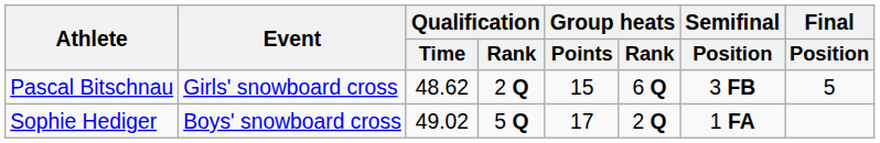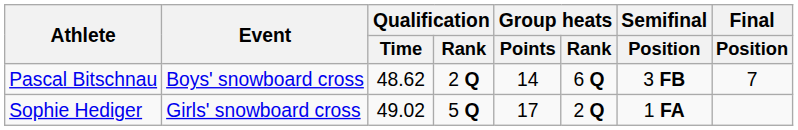 <table class="wikitable" style="font-size:90%">
 <tr>
 <th rowspan="2">Athlete</th>
 <th rowspan="2">Event</th>
 <th colspan=2>Qualification</th>
 <th colspan=2>Group heats</th>
 <th>Semifinal</th>
 <th>Final</th>
 </tr>
 <tr style="font-size:95%">
 <th>Time</th>
 <th>Rank</th>
 <th>Points</th>
 <th>Rank</th>
 <th>Position</th>
 <th>Position</th>
 </tr>
 <tr align=center>
 <td align=left><a href='#'>Pascal Bitschnau</a></td>
-<td align=left><a href='#'>Girls' snowboard cross</a></td>
+<td align=left><a href='#'>Boys' snowboard cross</a></td>
 <td>48.62</td>
 <td>2 <strong>Q</strong></td>
-<td>15</td>
+<td>14</td>
 <td>6 <strong>Q</strong></td>
 <td>3 <strong>FB</strong></td>
-<td>5</td>
+<td>7</td>
 </tr>
 <tr align=center>
 <td align=left><a href='#'>Sophie Hediger</a></td>
-<td align=left><a href='#'>Boys' snowboard cross</a></td>
+<td align=left><a href='#'>Girls' snowboard cross</a></td>
 <td>49.02</td>
 <td>5 <strong>Q</strong></td>
 <td>17</td>
 <td>2 <strong>Q</strong></td>
 <td>1 <strong>FA</strong></td>
 <td></td>
 </tr>
 </table>
